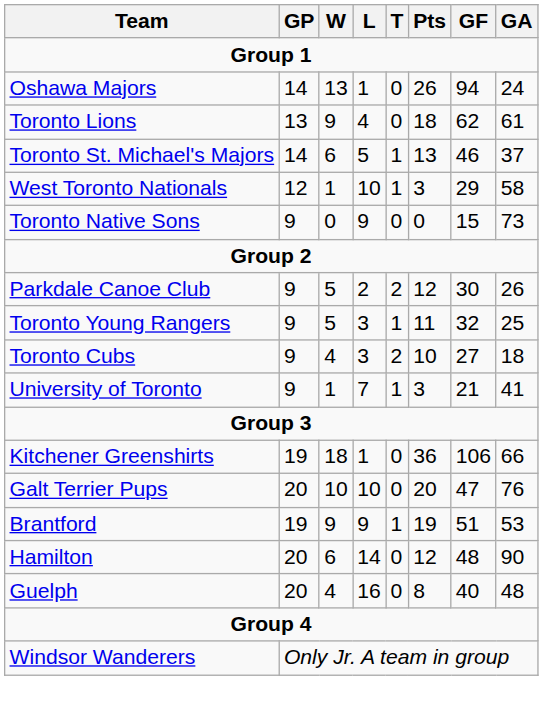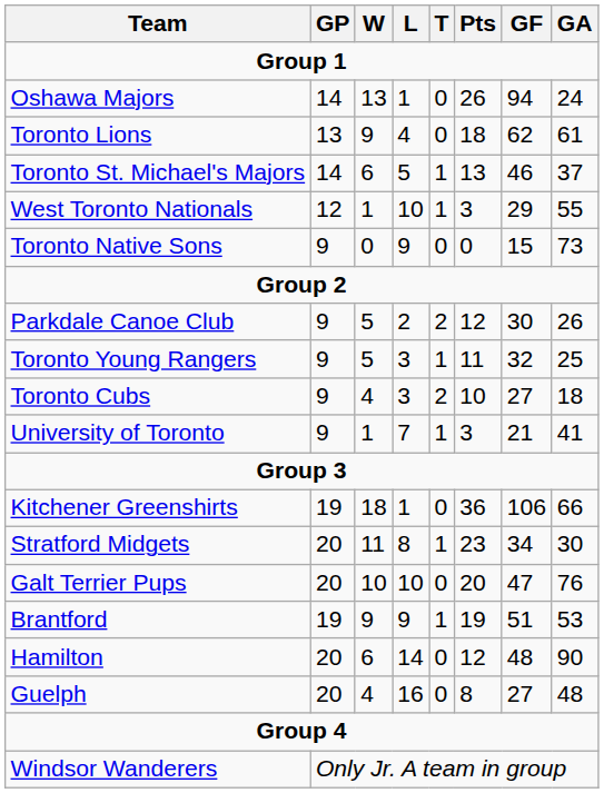 <table class="wikitable">
 <tr>
 <th>Team</th>
 <th>GP</th>
 <th>W</th>
 <th>L</th>
 <th>T</th>
 <th>Pts</th>
 <th>GF</th>
 <th>GA</th>
 </tr>
 <tr>
 <td colspan="8" align="center"><strong>Group 1</strong></td>
 </tr>
 <tr>
 <td><a href='#'>Oshawa Majors</a></td>
 <td>14</td>
 <td>13</td>
 <td>1</td>
 <td>0</td>
 <td>26</td>
 <td>94</td>
 <td>24</td>
 </tr>
 <tr>
 <td><a href='#'>Toronto Lions</a></td>
 <td>13</td>
 <td>9</td>
 <td>4</td>
 <td>0</td>
 <td>18</td>
 <td>62</td>
 <td>61</td>
 </tr>
 <tr>
 <td><a href='#'>Toronto St. Michael's Majors</a></td>
 <td>14</td>
 <td>6</td>
 <td>5</td>
 <td>1</td>
 <td>13</td>
 <td>46</td>
 <td>37</td>
 </tr>
 <tr>
 <td><a href='#'>West Toronto Nationals</a></td>
 <td>12</td>
 <td>1</td>
 <td>10</td>
 <td>1</td>
 <td>3</td>
 <td>29</td>
-<td>58</td>
+<td>55</td>
 </tr>
 <tr>
 <td><a href='#'>Toronto Native Sons</a></td>
 <td>9</td>
 <td>0</td>
 <td>9</td>
 <td>0</td>
 <td>0</td>
 <td>15</td>
 <td>73</td>
 </tr>
 <tr>
 <td colspan="8" align="center"><strong>Group 2</strong></td>
 </tr>
 <tr>
 <td><a href='#'>Parkdale Canoe Club</a></td>
 <td>9</td>
 <td>5</td>
 <td>2</td>
 <td>2</td>
 <td>12</td>
 <td>30</td>
 <td>26</td>
 </tr>
 <tr>
 <td><a href='#'>Toronto Young Rangers</a></td>
 <td>9</td>
 <td>5</td>
 <td>3</td>
 <td>1</td>
 <td>11</td>
 <td>32</td>
 <td>25</td>
 </tr>
 <tr>
 <td><a href='#'>Toronto Cubs</a></td>
 <td>9</td>
 <td>4</td>
 <td>3</td>
 <td>2</td>
 <td>10</td>
 <td>27</td>
 <td>18</td>
 </tr>
 <tr>
 <td><a href='#'>University of Toronto</a></td>
 <td>9</td>
 <td>1</td>
 <td>7</td>
 <td>1</td>
 <td>3</td>
 <td>21</td>
 <td>41</td>
 </tr>
 <tr>
 <td colspan="8" align="center"><strong>Group 3</strong></td>
 </tr>
 <tr>
 <td><a href='#'>Kitchener Greenshirts</a></td>
 <td>19</td>
 <td>18</td>
 <td>1</td>
 <td>0</td>
 <td>36</td>
 <td>106</td>
 <td>66</td>
 </tr>
 <tr>
+<td><a href='#'>Stratford Midgets</a></td>
+<td>20</td>
+<td>11</td>
+<td>8</td>
+<td>1</td>
+<td>23</td>
+<td>34</td>
+<td>30</td>
+</tr>
+<tr>
 <td><a href='#'>Galt Terrier Pups</a></td>
 <td>20</td>
 <td>10</td>
 <td>10</td>
 <td>0</td>
 <td>20</td>
 <td>47</td>
 <td>76</td>
 </tr>
 <tr>
 <td><a href='#'>Brantford</a></td>
 <td>19</td>
 <td>9</td>
 <td>9</td>
 <td>1</td>
 <td>19</td>
 <td>51</td>
 <td>53</td>
 </tr>
 <tr>
 <td><a href='#'>Hamilton</a></td>
 <td>20</td>
 <td>6</td>
 <td>14</td>
 <td>0</td>
 <td>12</td>
 <td>48</td>
 <td>90</td>
 </tr>
 <tr>
 <td><a href='#'>Guelph</a></td>
 <td>20</td>
 <td>4</td>
 <td>16</td>
 <td>0</td>
 <td>8</td>
-<td>40</td>
+<td>27</td>
 <td>48</td>
 </tr>
 <tr>
 <td colspan="8" align="center"><strong>Group 4</strong></td>
 </tr>
 <tr>
 <td><a href='#'>Windsor Wanderers</a></td>
 <td colspan="7"><em>Only Jr. A team in group</em></td>
 </tr>
 </table>
